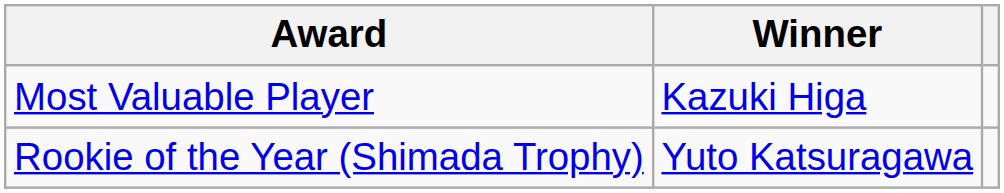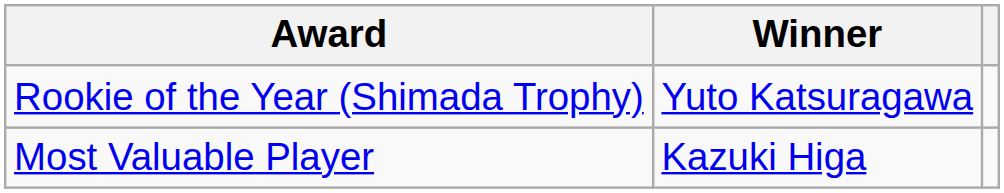 <table class="wikitable">
 <tr>
 <th>Award</th>
 <th>Winner</th>
 <th></th>
 </tr>
 <tr>
+<td><a href='#'>Rookie of the Year (Shimada Trophy)</a></td>
+<td> <a href='#'>Yuto Katsuragawa</a></td>
+<td></td>
+</tr>
+<tr>
 <td><a href='#'>Most Valuable Player</a></td>
 <td> <a href='#'>Kazuki Higa</a></td>
 <td></td>
 </tr>
-<tr>
-<td><a href='#'>Rookie of the Year (Shimada Trophy)</a></td>
-<td> <a href='#'>Yuto Katsuragawa</a></td>
-<td></td>
-</tr>
 </table>
